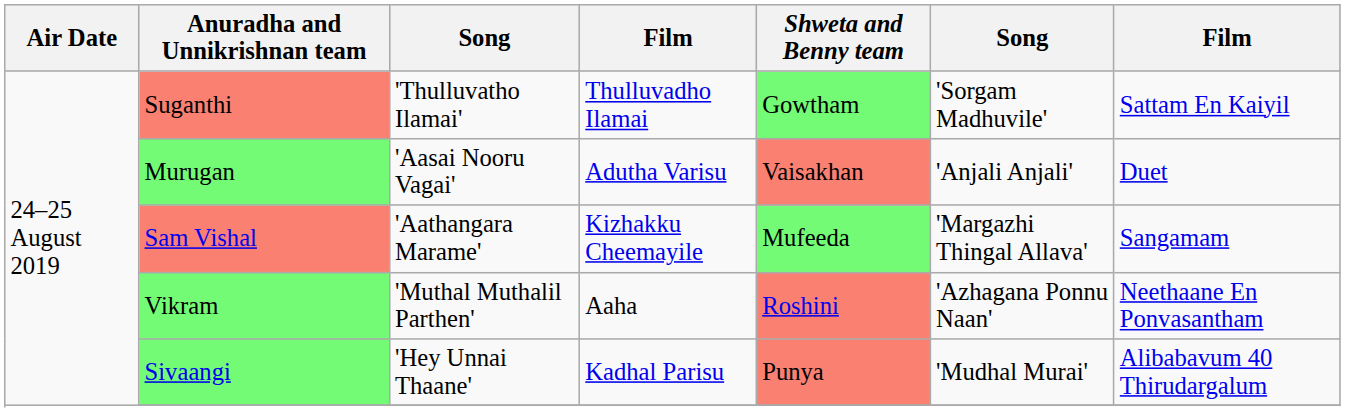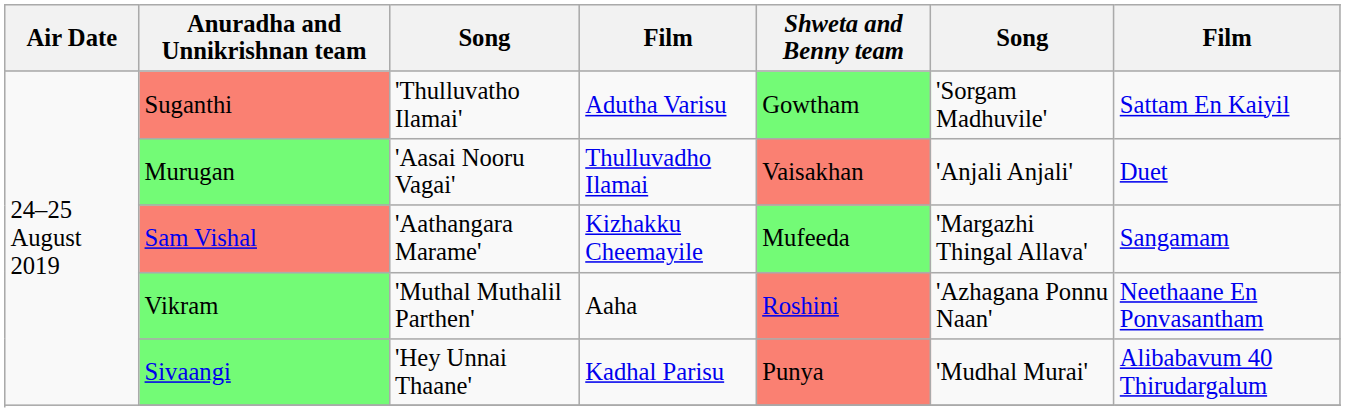 <table class="wikitable sortable">
 <tr>
 <th>Air Date</th>
 <th>Anuradha and Unnikrishnan team</th>
 <th>Song</th>
 <th>Film</th>
 <th><em>Shweta and Benny team</em></th>
 <th>Song</th>
 <th>Film</th>
 </tr>
 <tr>
 <td rowspan="6">24–25 August 2019</td>
 <td style="background:salmon">Suganthi</td>
 <td>'Thulluvatho Ilamai'</td>
-<td><a href='#'>Thulluvadho Ilamai</a></td>
+<td><a href='#'>Adutha Varisu</a></td>
 <td style="background:#73FB76;">Gowtham</td>
 <td>'Sorgam Madhuvile'</td>
 <td><a href='#'>Sattam En Kaiyil</a></td>
 </tr>
 <tr>
 <td style="background:#73FB76;">Murugan</td>
 <td>'Aasai Nooru Vagai'</td>
-<td><a href='#'>Adutha Varisu</a></td>
+<td><a href='#'>Thulluvadho Ilamai</a></td>
 <td style="background:salmon">Vaisakhan</td>
 <td>'Anjali Anjali'</td>
 <td><a href='#'>Duet</a></td>
 </tr>
 <tr>
 <td style="background:salmon"><a href='#'>Sam Vishal</a></td>
 <td>'Aathangara Marame'</td>
 <td><a href='#'>Kizhakku Cheemayile</a></td>
 <td style="background:#73FB76;">Mufeeda</td>
 <td>'Margazhi Thingal Allava'</td>
 <td><a href='#'>Sangamam</a></td>
 </tr>
 <tr>
 <td style="background:#73FB76;">Vikram</td>
 <td>'Muthal Muthalil Parthen'</td>
 <td>Aaha</td>
 <td style="background:salmon"><a href='#'>Roshini</a></td>
 <td>'Azhagana Ponnu Naan'</td>
 <td><a href='#'>Neethaane En Ponvasantham</a></td>
 </tr>
 <tr>
 <td style="background:#73FB76;"><a href='#'>Sivaangi</a></td>
 <td>'Hey Unnai Thaane'</td>
 <td><a href='#'>Kadhal Parisu</a></td>
 <td style="background:salmon">Punya</td>
 <td>'Mudhal Murai'</td>
 <td><a href='#'>Alibabavum 40 Thirudargalum</a></td>
 </tr>
 <tr>
 </tr>
 </table>
